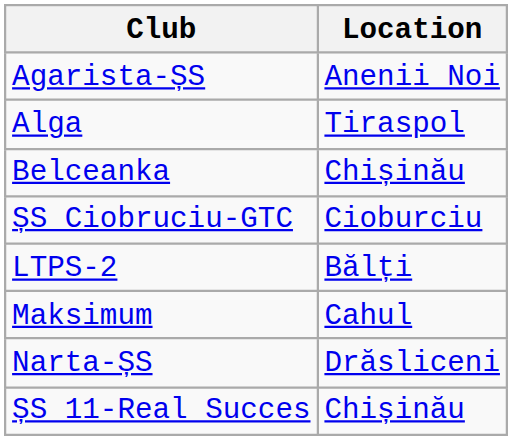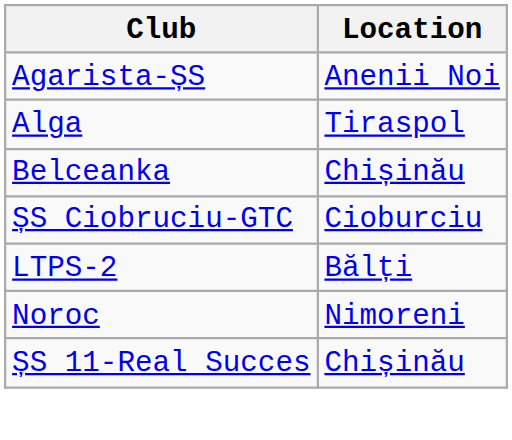 <table class="wikitable sortable">
 <tr>
 <th>Club</th>
 <th>Location</th>
 </tr>
 <tr>
 <td><a href='#'>Agarista-ȘS</a></td>
 <td><a href='#'>Anenii Noi</a></td>
 </tr>
 <tr>
 <td><a href='#'>Alga</a></td>
 <td><a href='#'>Tiraspol</a></td>
 </tr>
 <tr>
 <td><a href='#'>Belceanka</a></td>
 <td><a href='#'>Chișinău</a></td>
 </tr>
 <tr>
 <td><a href='#'>ȘS Ciobruciu-GTC</a></td>
 <td><a href='#'>Cioburciu</a></td>
 </tr>
 <tr>
 <td><a href='#'>LTPS-2</a></td>
 <td><a href='#'>Bălți</a></td>
 </tr>
 <tr>
-<td><a href='#'>Maksimum</a></td>
-<td><a href='#'>Cahul</a></td>
-</tr>
-<tr>
-<td><a href='#'>Narta-ȘS</a></td>
-<td><a href='#'>Drăsliceni</a></td>
+<td><a href='#'>Noroc</a></td>
+<td><a href='#'>Nimoreni</a></td>
 </tr>
 <tr>
 <td><a href='#'>ȘS 11-Real Succes</a></td>
 <td><a href='#'>Chișinău</a></td>
 </tr>
 </table>
